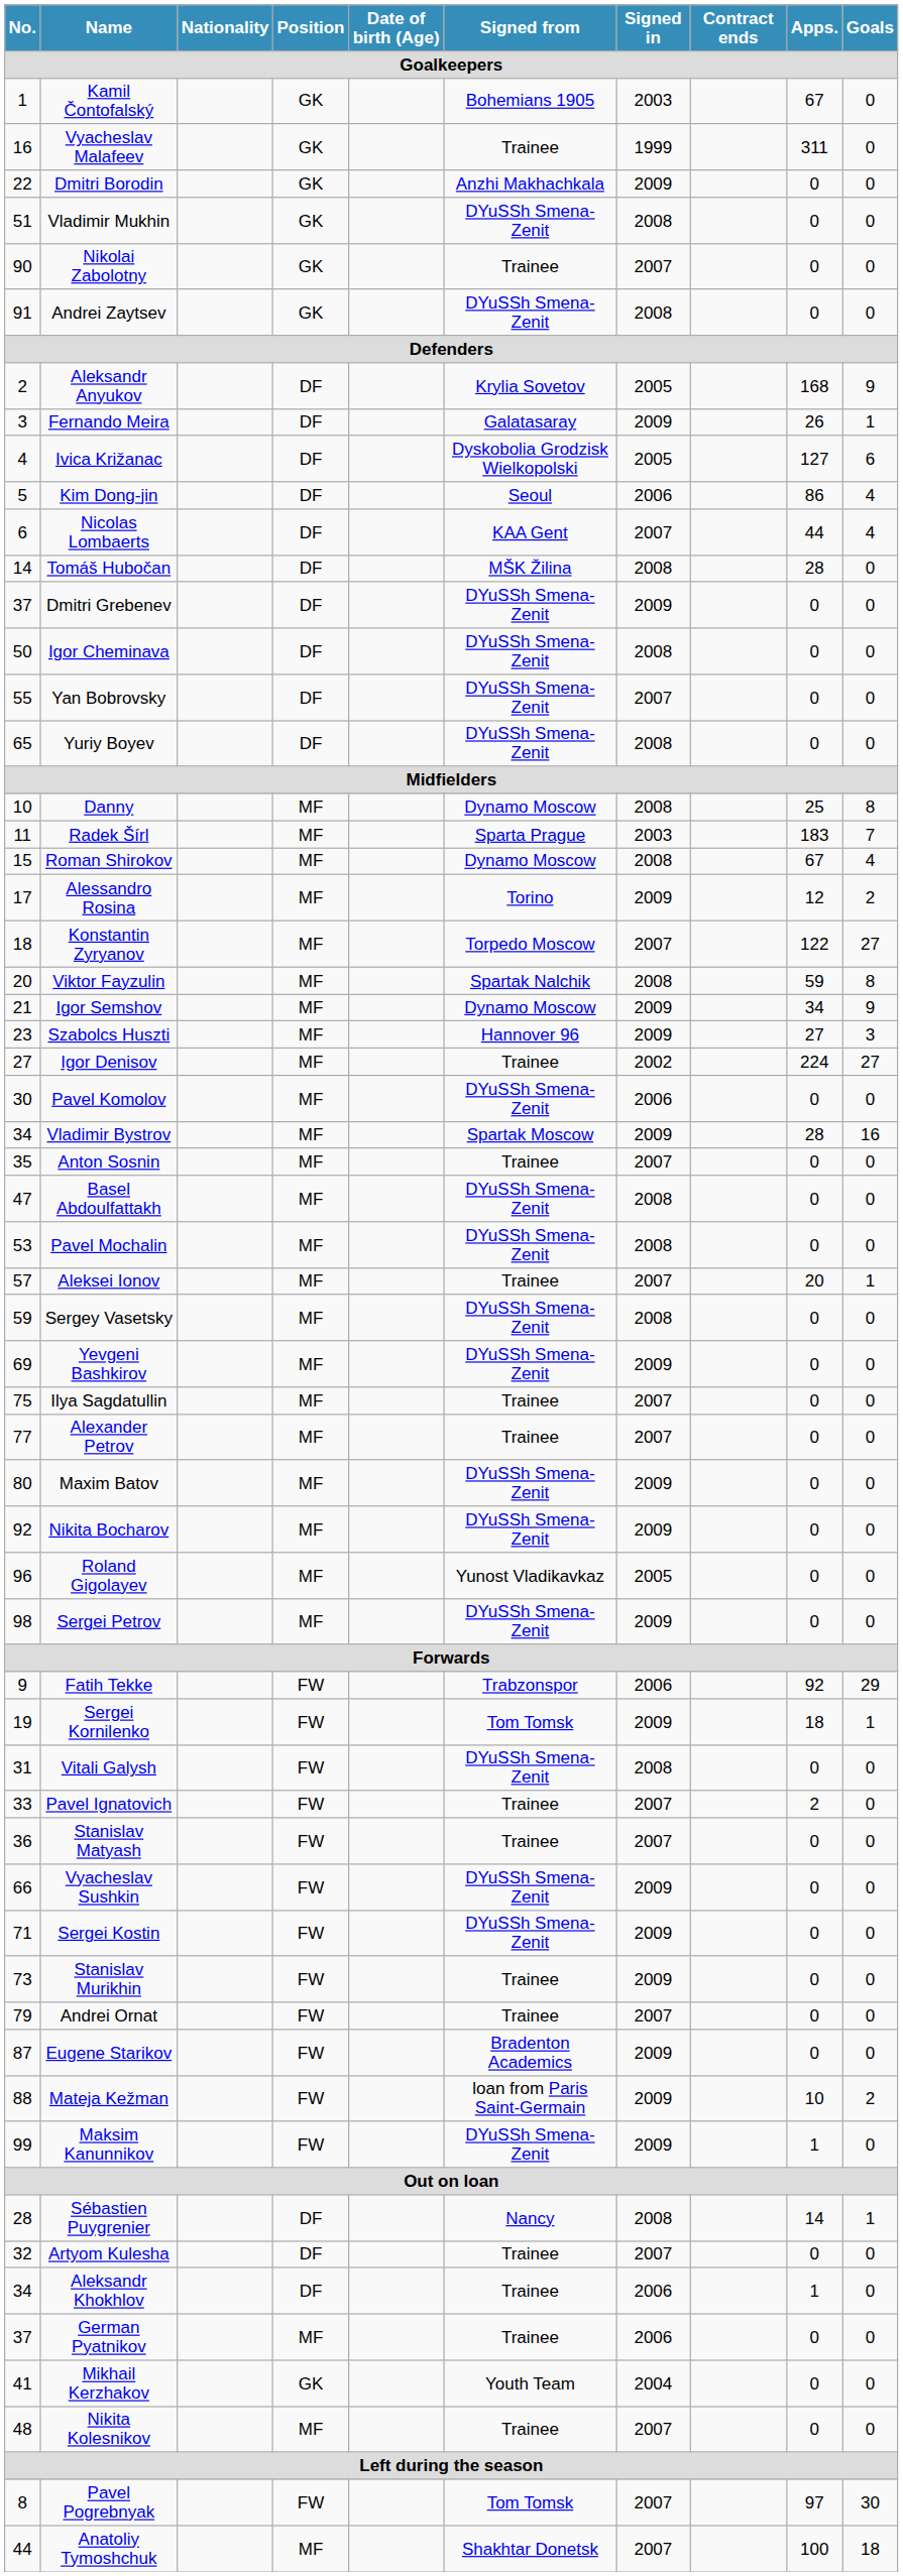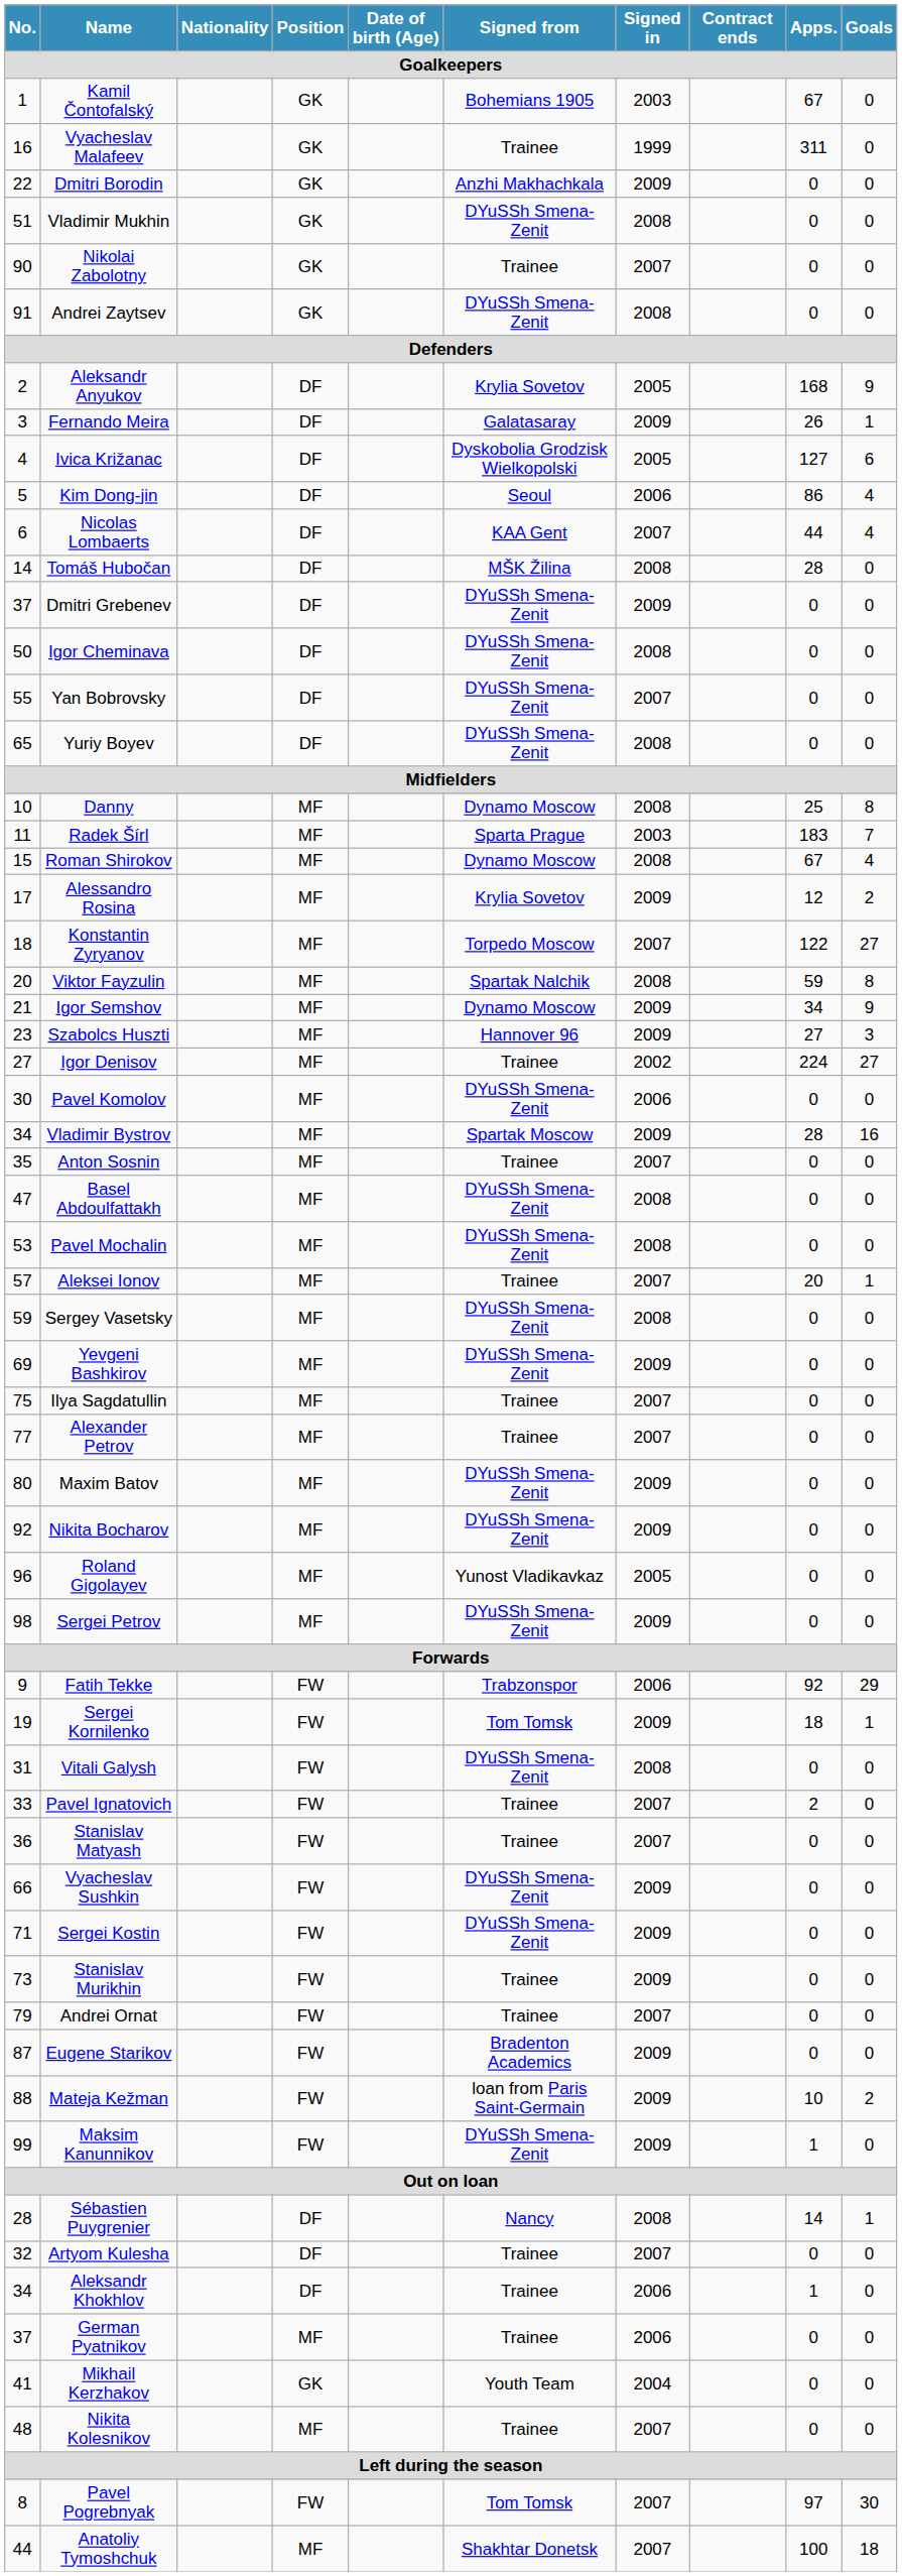 <table class="wikitable"  style="text-align:center; font-size:90%; width:85%;">
 <tr>
 <th style="background:#348EB9; color:white; text-align:center;">No.</th>
 <th style="background:#348EB9; color:white; text-align:center;">Name</th>
 <th style="background:#348EB9; color:white; text-align:center;">Nationality</th>
 <th style="background:#348EB9; color:white; text-align:center;">Position</th>
 <th style="background:#348EB9; color:white; text-align:center;">Date of birth (Age)</th>
 <th style="background:#348EB9; color:white; text-align:center;">Signed from</th>
 <th style="background:#348EB9; color:white; text-align:center;">Signed in</th>
 <th style="background:#348EB9; color:white; text-align:center;">Contract ends</th>
 <th style="background:#348EB9; color:white; text-align:center;">Apps.</th>
 <th style="background:#348EB9; color:white; text-align:center;">Goals</th>
 </tr>
 <tr>
 <th colspan="11"  style="background:#dcdcdc; text-align:center;">Goalkeepers</th>
 </tr>
 <tr>
 <td>1</td>
 <td><a href='#'>Kamil Čontofalský</a></td>
 <td></td>
 <td>GK</td>
 <td></td>
 <td><a href='#'>Bohemians 1905</a></td>
 <td>2003</td>
 <td></td>
 <td>67</td>
 <td>0</td>
 </tr>
 <tr>
 <td>16</td>
 <td><a href='#'>Vyacheslav Malafeev</a></td>
 <td></td>
 <td>GK</td>
 <td></td>
 <td>Trainee</td>
 <td>1999</td>
 <td></td>
 <td>311</td>
 <td>0</td>
 </tr>
 <tr>
 <td>22</td>
 <td><a href='#'>Dmitri Borodin</a></td>
 <td></td>
 <td>GK</td>
 <td></td>
 <td><a href='#'>Anzhi Makhachkala</a></td>
 <td>2009</td>
 <td></td>
 <td>0</td>
 <td>0</td>
 </tr>
 <tr>
 <td>51</td>
 <td>Vladimir Mukhin</td>
 <td></td>
 <td>GK</td>
 <td></td>
 <td><a href='#'>DYuSSh Smena-Zenit</a></td>
 <td>2008</td>
 <td></td>
 <td>0</td>
 <td>0</td>
 </tr>
 <tr>
 <td>90</td>
 <td><a href='#'>Nikolai Zabolotny</a></td>
 <td></td>
 <td>GK</td>
 <td></td>
 <td>Trainee</td>
 <td>2007</td>
 <td></td>
 <td>0</td>
 <td>0</td>
 </tr>
 <tr>
 <td>91</td>
 <td>Andrei Zaytsev</td>
 <td></td>
 <td>GK</td>
 <td></td>
 <td><a href='#'>DYuSSh Smena-Zenit</a></td>
 <td>2008</td>
 <td></td>
 <td>0</td>
 <td>0</td>
 </tr>
 <tr>
 <th colspan="11"  style="background:#dcdcdc; text-align:center;">Defenders</th>
 </tr>
 <tr>
 <td>2</td>
 <td><a href='#'>Aleksandr Anyukov</a></td>
 <td></td>
 <td>DF</td>
 <td></td>
 <td><a href='#'>Krylia Sovetov</a></td>
 <td>2005</td>
 <td></td>
 <td>168</td>
 <td>9</td>
 </tr>
 <tr>
 <td>3</td>
 <td><a href='#'>Fernando Meira</a></td>
 <td></td>
 <td>DF</td>
 <td></td>
 <td><a href='#'>Galatasaray</a></td>
 <td>2009</td>
 <td></td>
 <td>26</td>
 <td>1</td>
 </tr>
 <tr>
 <td>4</td>
 <td><a href='#'>Ivica Križanac</a></td>
 <td></td>
 <td>DF</td>
 <td></td>
 <td><a href='#'>Dyskobolia Grodzisk Wielkopolski</a></td>
 <td>2005</td>
 <td></td>
 <td>127</td>
 <td>6</td>
 </tr>
 <tr>
 <td>5</td>
 <td><a href='#'>Kim Dong-jin</a></td>
 <td></td>
 <td>DF</td>
 <td></td>
 <td><a href='#'>Seoul</a></td>
 <td>2006</td>
 <td></td>
 <td>86</td>
 <td>4</td>
 </tr>
 <tr>
 <td>6</td>
 <td><a href='#'>Nicolas Lombaerts</a></td>
 <td></td>
 <td>DF</td>
 <td></td>
 <td><a href='#'>KAA Gent</a></td>
 <td>2007</td>
 <td></td>
 <td>44</td>
 <td>4</td>
 </tr>
 <tr>
 <td>14</td>
 <td><a href='#'>Tomáš Hubočan</a></td>
 <td></td>
 <td>DF</td>
 <td></td>
 <td><a href='#'>MŠK Žilina</a></td>
 <td>2008</td>
 <td></td>
 <td>28</td>
 <td>0</td>
 </tr>
 <tr>
 <td>37</td>
 <td>Dmitri Grebenev</td>
 <td></td>
 <td>DF</td>
 <td></td>
 <td><a href='#'>DYuSSh Smena-Zenit</a></td>
 <td>2009</td>
 <td></td>
 <td>0</td>
 <td>0</td>
 </tr>
 <tr>
 <td>50</td>
 <td><a href='#'>Igor Cheminava</a></td>
 <td></td>
 <td>DF</td>
 <td></td>
 <td><a href='#'>DYuSSh Smena-Zenit</a></td>
 <td>2008</td>
 <td></td>
 <td>0</td>
 <td>0</td>
 </tr>
 <tr>
 <td>55</td>
 <td>Yan Bobrovsky</td>
 <td></td>
 <td>DF</td>
 <td></td>
 <td><a href='#'>DYuSSh Smena-Zenit</a></td>
 <td>2007</td>
 <td></td>
 <td>0</td>
 <td>0</td>
 </tr>
 <tr>
 <td>65</td>
 <td>Yuriy Boyev</td>
 <td></td>
 <td>DF</td>
 <td></td>
 <td><a href='#'>DYuSSh Smena-Zenit</a></td>
 <td>2008</td>
 <td></td>
 <td>0</td>
 <td>0</td>
 </tr>
 <tr>
 <th colspan="11"  style="background:#dcdcdc; text-align:center;">Midfielders</th>
 </tr>
 <tr>
 <td>10</td>
 <td><a href='#'>Danny</a></td>
 <td></td>
 <td>MF</td>
 <td></td>
 <td><a href='#'>Dynamo Moscow</a></td>
 <td>2008</td>
 <td></td>
 <td>25</td>
 <td>8</td>
 </tr>
 <tr>
 <td>11</td>
 <td><a href='#'>Radek Šírl</a></td>
 <td></td>
 <td>MF</td>
 <td></td>
 <td><a href='#'>Sparta Prague</a></td>
 <td>2003</td>
 <td></td>
 <td>183</td>
 <td>7</td>
 </tr>
 <tr>
 <td>15</td>
 <td><a href='#'>Roman Shirokov</a></td>
 <td></td>
 <td>MF</td>
 <td></td>
 <td><a href='#'>Dynamo Moscow</a></td>
 <td>2008</td>
 <td></td>
 <td>67</td>
 <td>4</td>
 </tr>
 <tr>
 <td>17</td>
 <td><a href='#'>Alessandro Rosina</a></td>
 <td></td>
 <td>MF</td>
 <td></td>
-<td><a href='#'>Torino</a></td>
+<td><a href='#'>Krylia Sovetov</a></td>
 <td>2009</td>
 <td></td>
 <td>12</td>
 <td>2</td>
 </tr>
 <tr>
 <td>18</td>
 <td><a href='#'>Konstantin Zyryanov</a></td>
 <td></td>
 <td>MF</td>
 <td></td>
 <td><a href='#'>Torpedo Moscow</a></td>
 <td>2007</td>
 <td></td>
 <td>122</td>
 <td>27</td>
 </tr>
 <tr>
 <td>20</td>
 <td><a href='#'>Viktor Fayzulin</a></td>
 <td></td>
 <td>MF</td>
 <td></td>
 <td><a href='#'>Spartak Nalchik</a></td>
 <td>2008</td>
 <td></td>
 <td>59</td>
 <td>8</td>
 </tr>
 <tr>
 <td>21</td>
 <td><a href='#'>Igor Semshov</a></td>
 <td></td>
 <td>MF</td>
 <td></td>
 <td><a href='#'>Dynamo Moscow</a></td>
 <td>2009</td>
 <td></td>
 <td>34</td>
 <td>9</td>
 </tr>
 <tr>
 <td>23</td>
 <td><a href='#'>Szabolcs Huszti</a></td>
 <td></td>
 <td>MF</td>
 <td></td>
 <td><a href='#'>Hannover 96</a></td>
 <td>2009</td>
 <td></td>
 <td>27</td>
 <td>3</td>
 </tr>
 <tr>
 <td>27</td>
 <td><a href='#'>Igor Denisov</a></td>
 <td></td>
 <td>MF</td>
 <td></td>
 <td>Trainee</td>
 <td>2002</td>
 <td></td>
 <td>224</td>
 <td>27</td>
 </tr>
 <tr>
 <td>30</td>
 <td><a href='#'>Pavel Komolov</a></td>
 <td></td>
 <td>MF</td>
 <td></td>
 <td><a href='#'>DYuSSh Smena-Zenit</a></td>
 <td>2006</td>
 <td></td>
 <td>0</td>
 <td>0</td>
 </tr>
 <tr>
 <td>34</td>
 <td><a href='#'>Vladimir Bystrov</a></td>
 <td></td>
 <td>MF</td>
 <td></td>
 <td><a href='#'>Spartak Moscow</a></td>
 <td>2009</td>
 <td></td>
 <td>28</td>
 <td>16</td>
 </tr>
 <tr>
 <td>35</td>
 <td><a href='#'>Anton Sosnin</a></td>
 <td></td>
 <td>MF</td>
 <td></td>
 <td>Trainee</td>
 <td>2007</td>
 <td></td>
 <td>0</td>
 <td>0</td>
 </tr>
 <tr>
 <td>47</td>
 <td><a href='#'>Basel Abdoulfattakh</a></td>
 <td></td>
 <td>MF</td>
 <td></td>
 <td><a href='#'>DYuSSh Smena-Zenit</a></td>
 <td>2008</td>
 <td></td>
 <td>0</td>
 <td>0</td>
 </tr>
 <tr>
 <td>53</td>
 <td><a href='#'>Pavel Mochalin</a></td>
 <td></td>
 <td>MF</td>
 <td></td>
 <td><a href='#'>DYuSSh Smena-Zenit</a></td>
 <td>2008</td>
 <td></td>
 <td>0</td>
 <td>0</td>
 </tr>
 <tr>
 <td>57</td>
 <td><a href='#'>Aleksei Ionov</a></td>
 <td></td>
 <td>MF</td>
 <td></td>
 <td>Trainee</td>
 <td>2007</td>
 <td></td>
 <td>20</td>
 <td>1</td>
 </tr>
 <tr>
 <td>59</td>
 <td>Sergey Vasetsky</td>
 <td></td>
 <td>MF</td>
 <td></td>
 <td><a href='#'>DYuSSh Smena-Zenit</a></td>
 <td>2008</td>
 <td></td>
 <td>0</td>
 <td>0</td>
 </tr>
 <tr>
 <td>69</td>
 <td><a href='#'>Yevgeni Bashkirov</a></td>
 <td></td>
 <td>MF</td>
 <td></td>
 <td><a href='#'>DYuSSh Smena-Zenit</a></td>
 <td>2009</td>
 <td></td>
 <td>0</td>
 <td>0</td>
 </tr>
 <tr>
 <td>75</td>
 <td>Ilya Sagdatullin</td>
 <td></td>
 <td>MF</td>
 <td></td>
 <td>Trainee</td>
 <td>2007</td>
 <td></td>
 <td>0</td>
 <td>0</td>
 </tr>
 <tr>
 <td>77</td>
 <td><a href='#'>Alexander Petrov</a></td>
 <td></td>
 <td>MF</td>
 <td></td>
 <td>Trainee</td>
 <td>2007</td>
 <td></td>
 <td>0</td>
 <td>0</td>
 </tr>
 <tr>
 <td>80</td>
 <td>Maxim Batov</td>
 <td></td>
 <td>MF</td>
 <td></td>
 <td><a href='#'>DYuSSh Smena-Zenit</a></td>
 <td>2009</td>
 <td></td>
 <td>0</td>
 <td>0</td>
 </tr>
 <tr>
 <td>92</td>
 <td><a href='#'>Nikita Bocharov</a></td>
 <td></td>
 <td>MF</td>
 <td></td>
 <td><a href='#'>DYuSSh Smena-Zenit</a></td>
 <td>2009</td>
 <td></td>
 <td>0</td>
 <td>0</td>
 </tr>
 <tr>
 <td>96</td>
 <td><a href='#'>Roland Gigolayev</a></td>
 <td></td>
 <td>MF</td>
 <td></td>
 <td>Yunost Vladikavkaz</td>
 <td>2005</td>
 <td></td>
 <td>0</td>
 <td>0</td>
 </tr>
 <tr>
 <td>98</td>
 <td><a href='#'>Sergei Petrov</a></td>
 <td></td>
 <td>MF</td>
 <td></td>
 <td><a href='#'>DYuSSh Smena-Zenit</a></td>
 <td>2009</td>
 <td></td>
 <td>0</td>
 <td>0</td>
 </tr>
 <tr>
 <th colspan="11"  style="background:#dcdcdc; text-align:center;">Forwards</th>
 </tr>
 <tr>
 <td>9</td>
 <td><a href='#'>Fatih Tekke</a></td>
 <td></td>
 <td>FW</td>
 <td></td>
 <td><a href='#'>Trabzonspor</a></td>
 <td>2006</td>
 <td></td>
 <td>92</td>
 <td>29</td>
 </tr>
 <tr>
 <td>19</td>
 <td><a href='#'>Sergei Kornilenko</a></td>
 <td></td>
 <td>FW</td>
 <td></td>
 <td><a href='#'>Tom Tomsk</a></td>
 <td>2009</td>
 <td></td>
 <td>18</td>
 <td>1</td>
 </tr>
 <tr>
 <td>31</td>
 <td><a href='#'>Vitali Galysh</a></td>
 <td></td>
 <td>FW</td>
 <td></td>
 <td><a href='#'>DYuSSh Smena-Zenit</a></td>
 <td>2008</td>
 <td></td>
 <td>0</td>
 <td>0</td>
 </tr>
 <tr>
 <td>33</td>
 <td><a href='#'>Pavel Ignatovich</a></td>
 <td></td>
 <td>FW</td>
 <td></td>
 <td>Trainee</td>
 <td>2007</td>
 <td></td>
 <td>2</td>
 <td>0</td>
 </tr>
 <tr>
 <td>36</td>
 <td><a href='#'>Stanislav Matyash</a></td>
 <td></td>
 <td>FW</td>
 <td></td>
 <td>Trainee</td>
 <td>2007</td>
 <td></td>
 <td>0</td>
 <td>0</td>
 </tr>
 <tr>
 <td>66</td>
 <td><a href='#'>Vyacheslav Sushkin</a></td>
 <td></td>
 <td>FW</td>
 <td></td>
 <td><a href='#'>DYuSSh Smena-Zenit</a></td>
 <td>2009</td>
 <td></td>
 <td>0</td>
 <td>0</td>
 </tr>
 <tr>
 <td>71</td>
 <td><a href='#'>Sergei Kostin</a></td>
 <td></td>
 <td>FW</td>
 <td></td>
 <td><a href='#'>DYuSSh Smena-Zenit</a></td>
 <td>2009</td>
 <td></td>
 <td>0</td>
 <td>0</td>
 </tr>
 <tr>
 <td>73</td>
 <td><a href='#'>Stanislav Murikhin</a></td>
 <td></td>
 <td>FW</td>
 <td></td>
 <td>Trainee</td>
 <td>2009</td>
 <td></td>
 <td>0</td>
 <td>0</td>
 </tr>
 <tr>
 <td>79</td>
 <td>Andrei Ornat</td>
 <td></td>
 <td>FW</td>
 <td></td>
 <td>Trainee</td>
 <td>2007</td>
 <td></td>
 <td>0</td>
 <td>0</td>
 </tr>
 <tr>
 <td>87</td>
 <td><a href='#'>Eugene Starikov</a></td>
 <td></td>
 <td>FW</td>
 <td></td>
 <td><a href='#'>Bradenton Academics</a></td>
 <td>2009</td>
 <td></td>
 <td>0</td>
 <td>0</td>
 </tr>
 <tr>
 <td>88</td>
 <td><a href='#'>Mateja Kežman</a></td>
 <td></td>
 <td>FW</td>
 <td></td>
 <td>loan from <a href='#'>Paris Saint-Germain</a></td>
 <td>2009</td>
 <td></td>
 <td>10</td>
 <td>2</td>
 </tr>
 <tr>
 <td>99</td>
 <td><a href='#'>Maksim Kanunnikov</a></td>
 <td></td>
 <td>FW</td>
 <td></td>
 <td><a href='#'>DYuSSh Smena-Zenit</a></td>
 <td>2009</td>
 <td></td>
 <td>1</td>
 <td>0</td>
 </tr>
 <tr>
 <th colspan="11"  style="background:#dcdcdc; text-align:center;">Out on loan</th>
 </tr>
 <tr>
 <td>28</td>
 <td><a href='#'>Sébastien Puygrenier</a></td>
 <td></td>
 <td>DF</td>
 <td></td>
 <td><a href='#'>Nancy</a></td>
 <td>2008</td>
 <td></td>
 <td>14</td>
 <td>1</td>
 </tr>
 <tr>
 <td>32</td>
 <td><a href='#'>Artyom Kulesha</a></td>
 <td></td>
 <td>DF</td>
 <td></td>
 <td>Trainee</td>
 <td>2007</td>
 <td></td>
 <td>0</td>
 <td>0</td>
 </tr>
 <tr>
 <td>34</td>
 <td><a href='#'>Aleksandr Khokhlov</a></td>
 <td></td>
 <td>DF</td>
 <td></td>
 <td>Trainee</td>
 <td>2006</td>
 <td></td>
 <td>1</td>
 <td>0</td>
 </tr>
 <tr>
 <td>37</td>
 <td><a href='#'>German Pyatnikov</a></td>
 <td></td>
 <td>MF</td>
 <td></td>
 <td>Trainee</td>
 <td>2006</td>
 <td></td>
 <td>0</td>
 <td>0</td>
 </tr>
 <tr>
 <td>41</td>
 <td><a href='#'>Mikhail Kerzhakov</a></td>
 <td></td>
 <td>GK</td>
 <td></td>
 <td>Youth Team</td>
 <td>2004</td>
 <td></td>
 <td>0</td>
 <td>0</td>
 </tr>
 <tr>
 <td>48</td>
 <td><a href='#'>Nikita Kolesnikov</a></td>
 <td></td>
 <td>MF</td>
 <td></td>
 <td>Trainee</td>
 <td>2007</td>
 <td></td>
 <td>0</td>
 <td>0</td>
 </tr>
 <tr>
 <th colspan="11"  style="background:#dcdcdc; text-align:center;">Left during the season</th>
 </tr>
 <tr>
 <td>8</td>
 <td><a href='#'>Pavel Pogrebnyak</a></td>
 <td></td>
 <td>FW</td>
 <td></td>
 <td><a href='#'>Tom Tomsk</a></td>
 <td>2007</td>
 <td></td>
 <td>97</td>
 <td>30</td>
 </tr>
 <tr>
 <td>44</td>
 <td><a href='#'>Anatoliy Tymoshchuk</a></td>
 <td></td>
 <td>MF</td>
 <td></td>
 <td><a href='#'>Shakhtar Donetsk</a></td>
 <td>2007</td>
 <td></td>
 <td>100</td>
 <td>18</td>
 </tr>
 </table>
